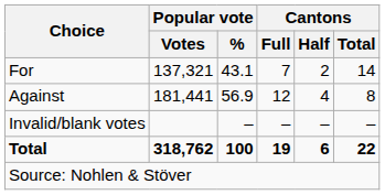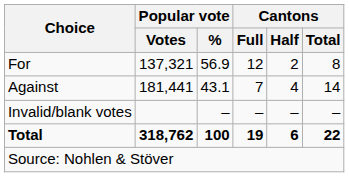 <table class=wikitable style=text-align:right>
 <tr>
 <th rowspan=2>Choice</th>
 <th colspan=2>Popular vote</th>
 <th colspan=3>Cantons</th>
 </tr>
 <tr>
 <th>Votes</th>
 <th>%</th>
 <th>Full</th>
 <th>Half</th>
 <th>Total</th>
 </tr>
 <tr>
 <td align=left>For</td>
 <td>137,321</td>
-<td>43.1</td>
-<td>7</td>
+<td>56.9</td>
+<td>12</td>
 <td>2</td>
-<td>14</td>
+<td>8</td>
 </tr>
 <tr>
 <td align=left>Against</td>
 <td>181,441</td>
-<td>56.9</td>
-<td>12</td>
+<td>43.1</td>
+<td>7</td>
 <td>4</td>
-<td>8</td>
+<td>14</td>
 </tr>
 <tr>
 <td align=left>Invalid/blank votes</td>
 <td></td>
 <td>–</td>
 <td>–</td>
 <td>–</td>
 <td>–</td>
 </tr>
 <tr>
 <td align=left><strong>Total</strong></td>
 <td><strong>318,762</strong></td>
 <td><strong>100</strong></td>
 <td><strong>19</strong></td>
 <td><strong>6</strong></td>
 <td><strong>22</strong></td>
 </tr>
 <tr>
 <td align=left colspan=6>Source: Nohlen & Stöver</td>
 </tr>
 </table>
